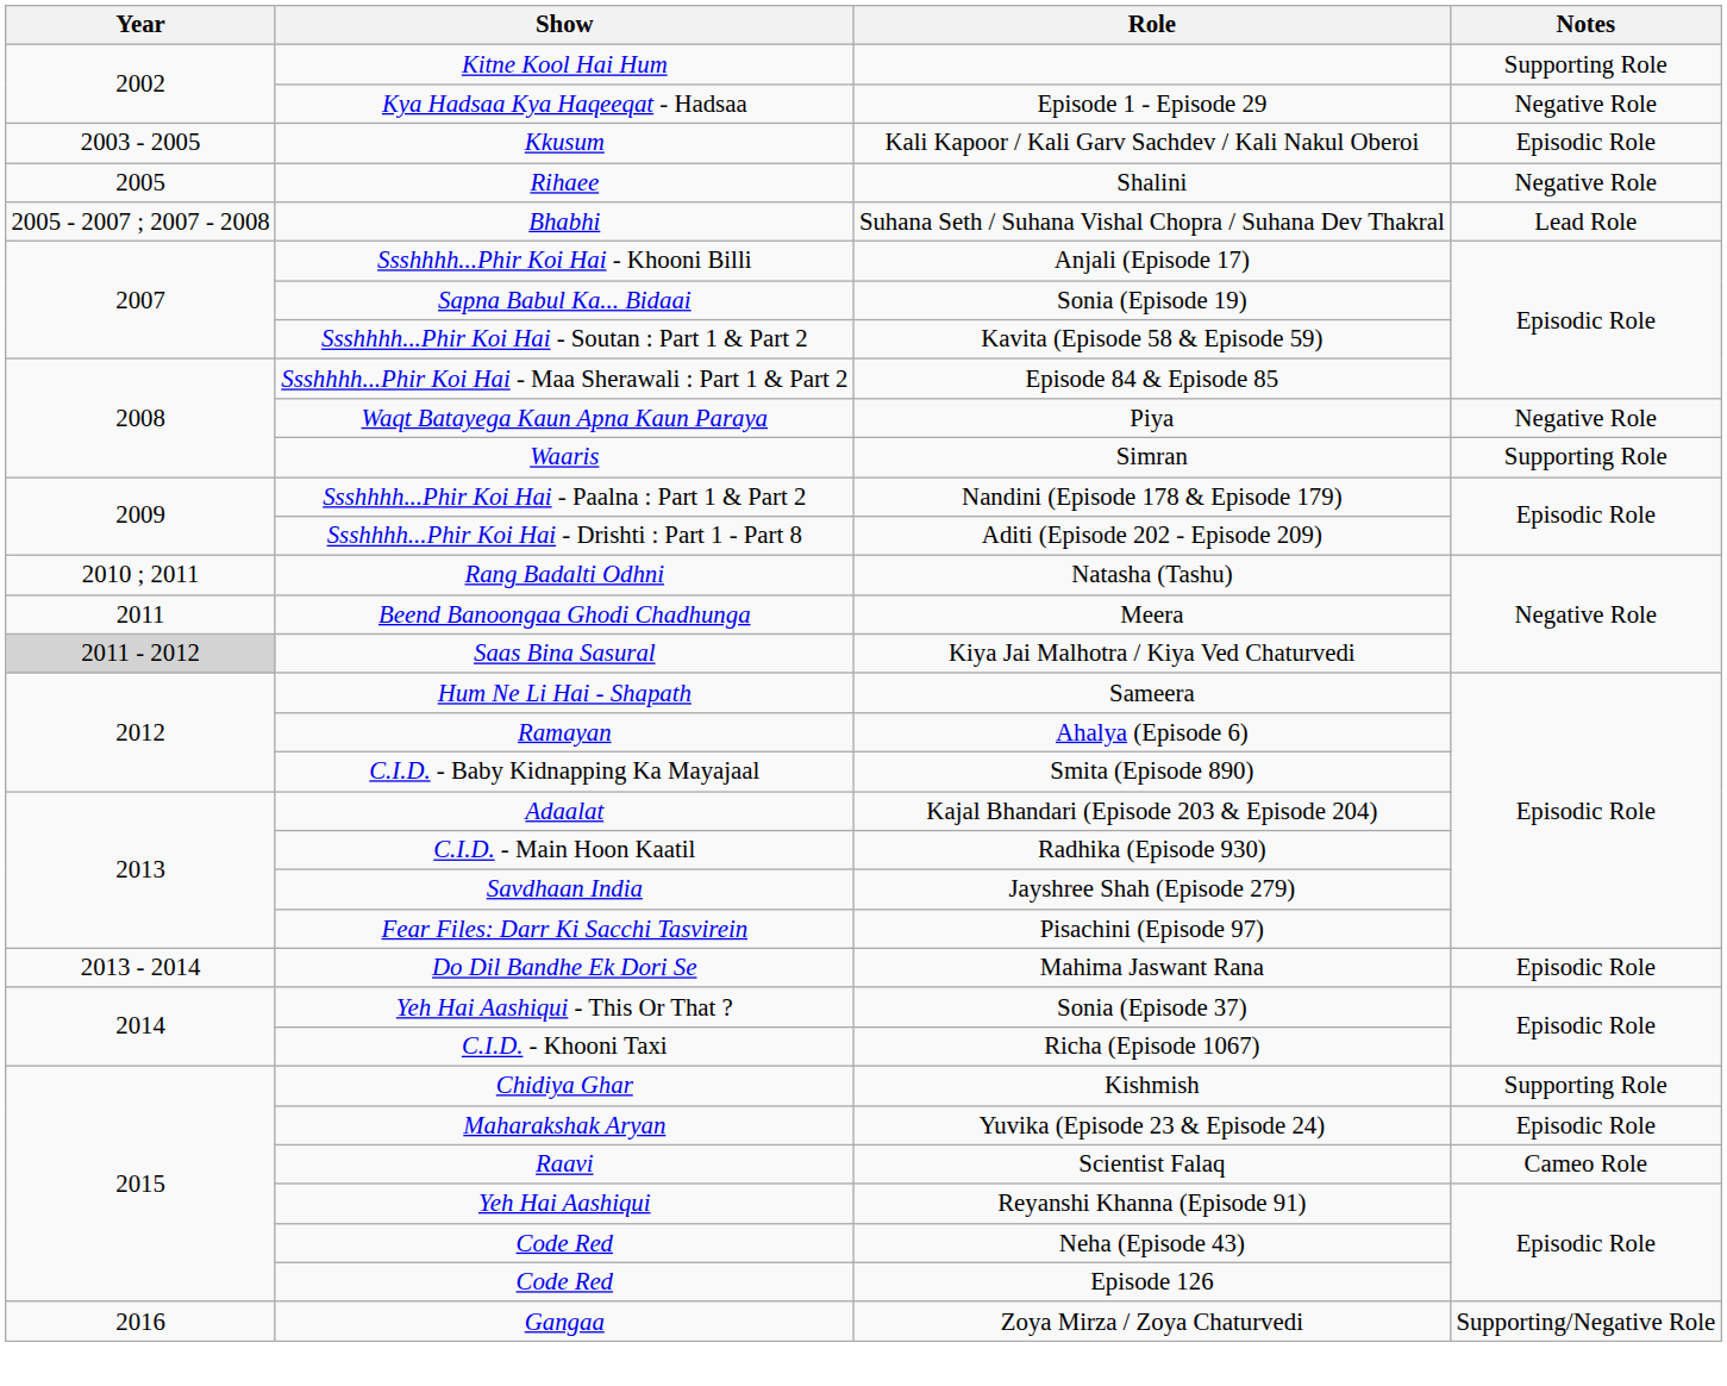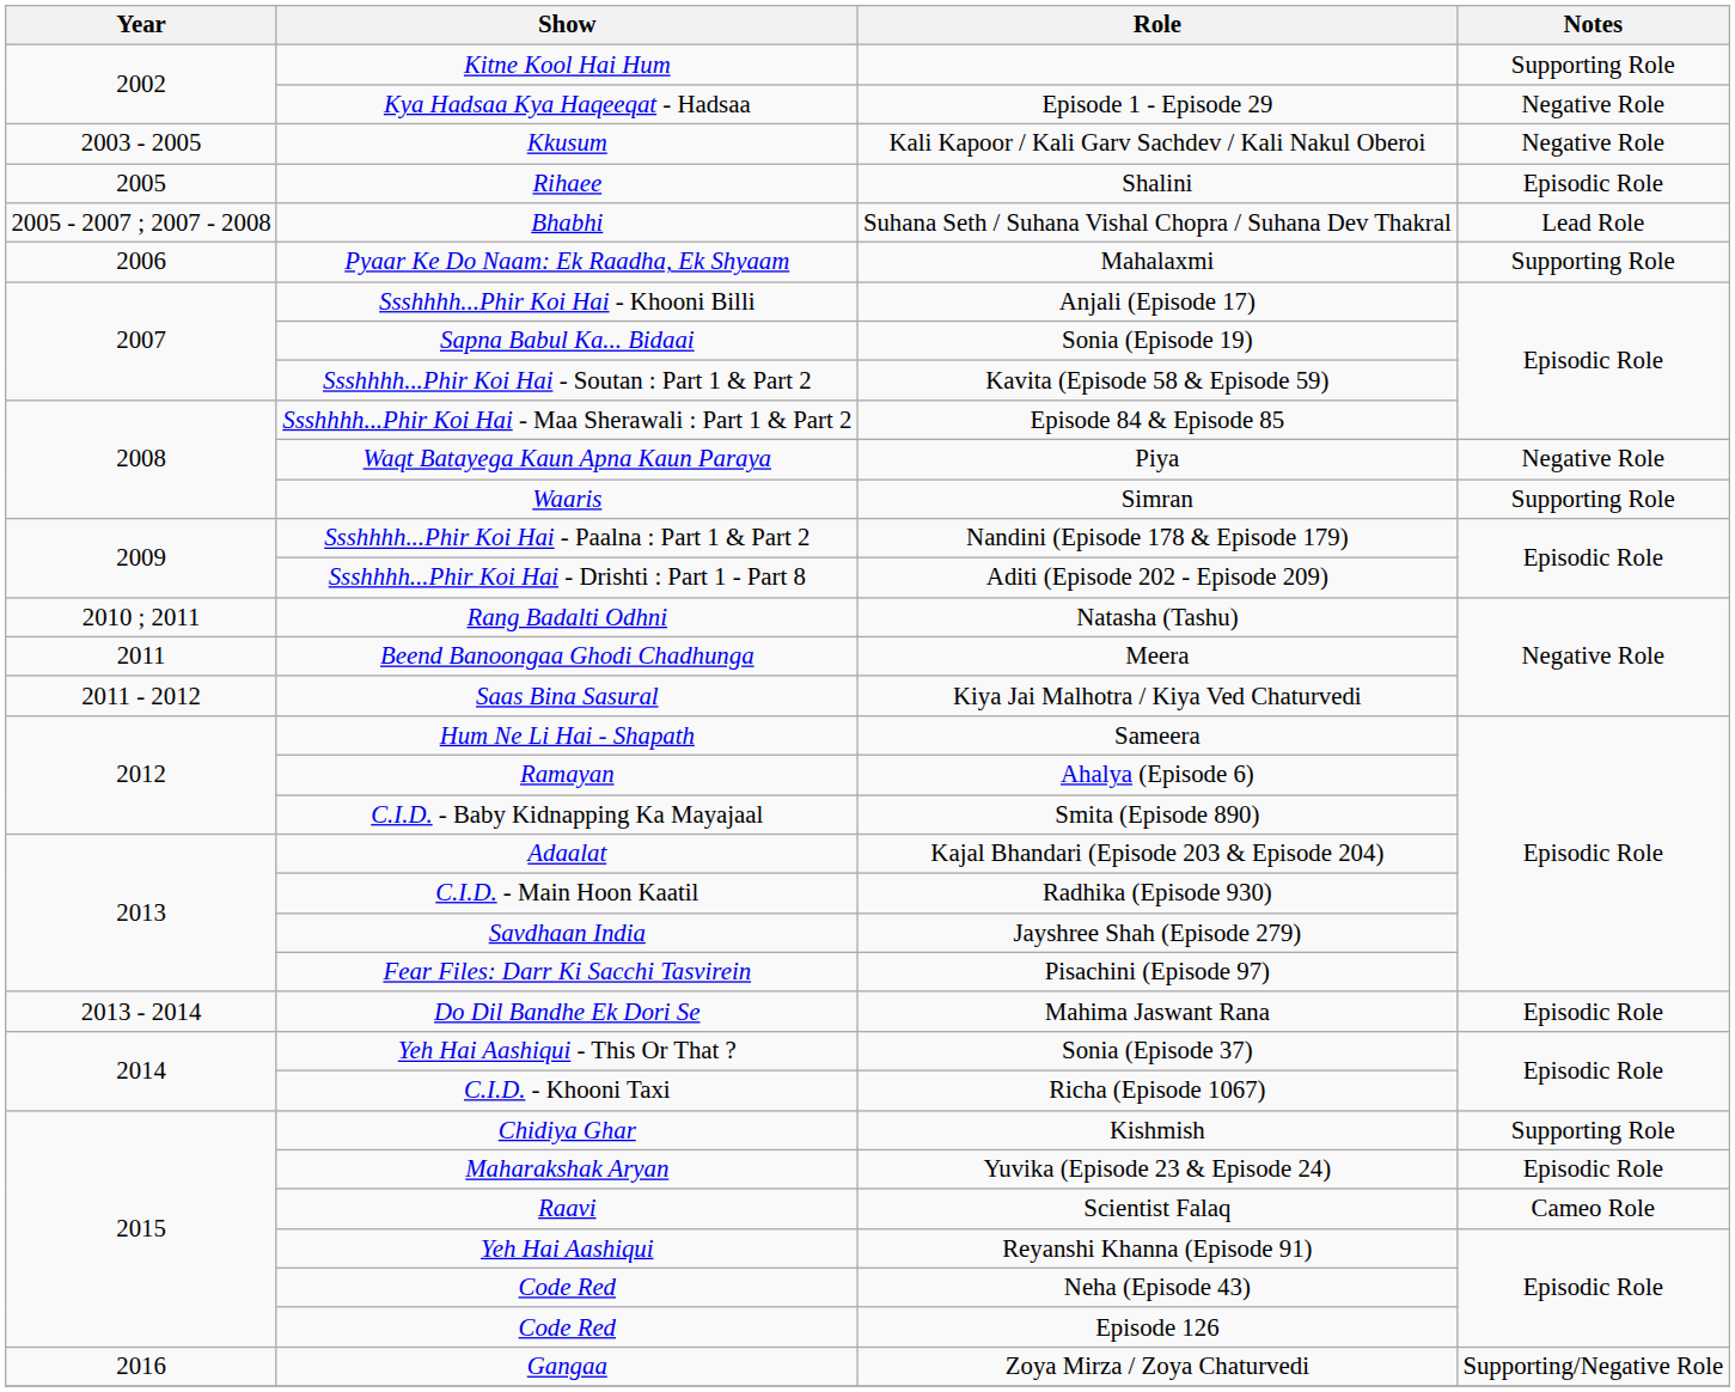 <table class="wikitable" style="text-align:center;">
 <tr>
 <th>Year</th>
 <th>Show</th>
 <th>Role</th>
 <th>Notes</th>
 </tr>
 <tr>
 <td rowspan="2">2002</td>
 <td><em><a href='#'>Kitne Kool Hai Hum</a></em></td>
 <td></td>
 <td>Supporting Role</td>
 </tr>
 <tr>
 <td><em><a href='#'>Kya Hadsaa Kya Haqeeqat</a></em> - Hadsaa</td>
 <td>Episode 1 - Episode 29</td>
 <td>Negative Role</td>
 </tr>
 <tr>
 <td>2003 - 2005</td>
 <td><em><a href='#'>Kkusum</a></em></td>
 <td>Kali Kapoor / Kali Garv Sachdev / Kali Nakul Oberoi</td>
-<td>Episodic Role</td>
+<td>Negative Role</td>
 </tr>
 <tr>
 <td>2005</td>
 <td><em><a href='#'>Rihaee</a></em></td>
 <td>Shalini</td>
-<td>Negative Role</td>
+<td>Episodic Role</td>
 </tr>
 <tr>
 <td>2005 - 2007 ; 2007 - 2008</td>
 <td><em><a href='#'>Bhabhi</a></em></td>
 <td>Suhana Seth / Suhana Vishal Chopra / Suhana Dev Thakral</td>
 <td>Lead Role</td>
+</tr>
+<tr>
+<td>2006</td>
+<td><em><a href='#'>Pyaar Ke Do Naam: Ek Raadha, Ek Shyaam</a></em></td>
+<td>Mahalaxmi</td>
+<td>Supporting Role</td>
 </tr>
 <tr>
 <td rowspan="3">2007</td>
 <td><em><a href='#'>Ssshhhh...Phir Koi Hai</a></em> - Khooni Billi</td>
 <td>Anjali (Episode 17)</td>
 <td rowspan="4">Episodic Role</td>
 </tr>
 <tr>
 <td><em><a href='#'>Sapna Babul Ka... Bidaai</a></em></td>
 <td>Sonia (Episode 19)</td>
 </tr>
 <tr>
 <td><em><a href='#'>Ssshhhh...Phir Koi Hai</a></em> - Soutan : Part 1 & Part 2</td>
 <td>Kavita (Episode 58 & Episode 59)</td>
 </tr>
 <tr>
 <td rowspan="3">2008</td>
 <td><em><a href='#'>Ssshhhh...Phir Koi Hai</a></em> - Maa Sherawali : Part 1 & Part 2</td>
 <td>Episode 84 & Episode 85</td>
 </tr>
 <tr>
 <td><em><a href='#'>Waqt Batayega Kaun Apna Kaun Paraya</a></em></td>
 <td>Piya</td>
 <td>Negative Role</td>
 </tr>
 <tr>
 <td><em><a href='#'>Waaris</a></em></td>
 <td>Simran</td>
 <td>Supporting Role</td>
 </tr>
 <tr>
 <td rowspan="2">2009</td>
 <td><em><a href='#'>Ssshhhh...Phir Koi Hai</a></em> - Paalna : Part 1 & Part 2</td>
 <td>Nandini (Episode 178 & Episode 179)</td>
 <td rowspan="2">Episodic Role</td>
 </tr>
 <tr>
 <td><em><a href='#'>Ssshhhh...Phir Koi Hai</a></em> - Drishti : Part 1 - Part 8</td>
 <td>Aditi (Episode 202 - Episode 209)</td>
 </tr>
 <tr>
 <td>2010 ; 2011</td>
 <td><em><a href='#'>Rang Badalti Odhni</a></em></td>
 <td>Natasha (Tashu)</td>
 <td rowspan="3">Negative  Role</td>
 </tr>
 <tr>
 <td>2011</td>
 <td><em><a href='#'>Beend Banoongaa Ghodi Chadhunga</a></em></td>
 <td>Meera</td>
 </tr>
 <tr>
-<td style="background: lightgrey;">2011 - 2012</td>
+<td>2011 - 2012</td>
 <td><em><a href='#'>Saas Bina Sasural</a></em></td>
 <td>Kiya Jai Malhotra / Kiya Ved Chaturvedi</td>
 </tr>
 <tr>
 <td rowspan="3">2012</td>
 <td><em><a href='#'>Hum Ne Li Hai - Shapath</a></em></td>
 <td>Sameera</td>
 <td rowspan="7">Episodic Role</td>
 </tr>
 <tr>
 <td><em><a href='#'>Ramayan</a></em></td>
 <td><a href='#'>Ahalya</a> (Episode 6)</td>
 </tr>
 <tr>
 <td><em><a href='#'>C.I.D.</a></em> - Baby Kidnapping Ka Mayajaal</td>
 <td>Smita (Episode 890)</td>
 </tr>
 <tr>
 <td rowspan="4">2013</td>
 <td><em><a href='#'>Adaalat</a></em></td>
 <td>Kajal Bhandari (Episode 203 & Episode 204)</td>
 </tr>
 <tr>
 <td><em><a href='#'>C.I.D.</a></em> - Main Hoon Kaatil</td>
 <td>Radhika (Episode 930)</td>
 </tr>
 <tr>
 <td><em><a href='#'>Savdhaan India</a></em></td>
 <td>Jayshree Shah (Episode 279)</td>
 </tr>
 <tr>
 <td><em><a href='#'>Fear Files: Darr Ki Sacchi Tasvirein</a></em></td>
 <td>Pisachini (Episode 97)</td>
 </tr>
 <tr>
 <td>2013 - 2014</td>
 <td><em><a href='#'>Do Dil Bandhe Ek Dori Se</a></em></td>
 <td>Mahima Jaswant Rana</td>
 <td>Episodic Role</td>
 </tr>
 <tr>
 <td rowspan="2">2014</td>
 <td><em><a href='#'>Yeh Hai Aashiqui</a></em> - This Or That ?</td>
 <td>Sonia (Episode 37)</td>
 <td rowspan="2">Episodic Role</td>
 </tr>
 <tr>
 <td><em><a href='#'>C.I.D.</a></em> - Khooni Taxi</td>
 <td>Richa (Episode 1067)</td>
 </tr>
 <tr>
 <td rowspan="6">2015</td>
 <td><em><a href='#'>Chidiya Ghar</a></em></td>
 <td>Kishmish</td>
 <td>Supporting Role</td>
 </tr>
 <tr>
 <td><em><a href='#'>Maharakshak Aryan</a></em></td>
 <td>Yuvika (Episode 23 & Episode 24)</td>
 <td>Episodic Role</td>
 </tr>
 <tr>
 <td><em><a href='#'>Raavi</a></em></td>
 <td>Scientist Falaq</td>
 <td>Cameo Role</td>
 </tr>
 <tr>
 <td><em><a href='#'>Yeh Hai Aashiqui</a></em></td>
 <td>Reyanshi Khanna (Episode 91)</td>
 <td rowspan="3">Episodic Role</td>
 </tr>
 <tr>
 <td><em><a href='#'>Code Red</a></em></td>
 <td>Neha (Episode 43)</td>
 </tr>
 <tr>
 <td><em><a href='#'>Code Red</a></em></td>
 <td>Episode 126</td>
 </tr>
 <tr>
 <td>2016</td>
 <td><em><a href='#'>Gangaa</a></em></td>
 <td>Zoya Mirza / Zoya Chaturvedi</td>
 <td>Supporting/Negative Role</td>
 </tr>
 <tr>
 </tr>
 </table>
